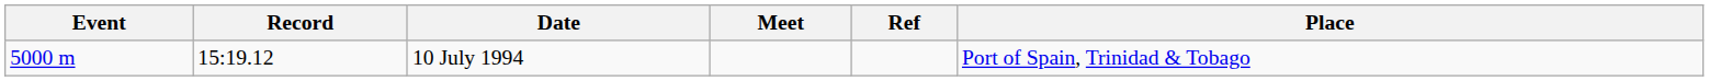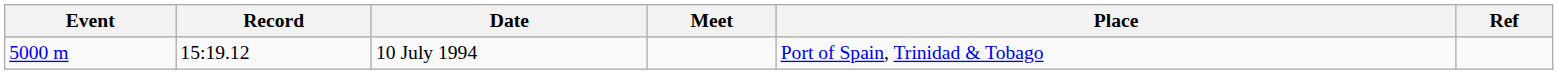 <table class="wikitable" style="font-size:95%; width: 95%;">
 <tr>
 <th>Event</th>
 <th>Record</th>
 <th>Date</th>
 <th>Meet</th>
+<th>Place</th>
 <th>Ref</th>
-<th>Place</th>
 </tr>
 <tr>
 <td><a href='#'>5000 m</a></td>
 <td>15:19.12</td>
 <td>10 July 1994</td>
 <td></td>
+<td> <a href='#'>Port of Spain</a>, <a href='#'>Trinidad & Tobago</a></td>
 <td></td>
-<td> <a href='#'>Port of Spain</a>, <a href='#'>Trinidad & Tobago</a></td>
 </tr>
 </table>
